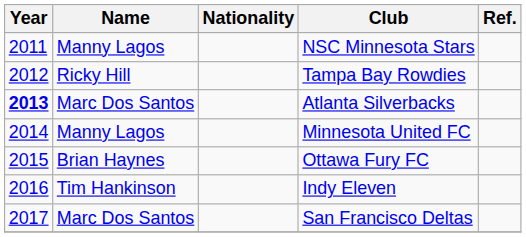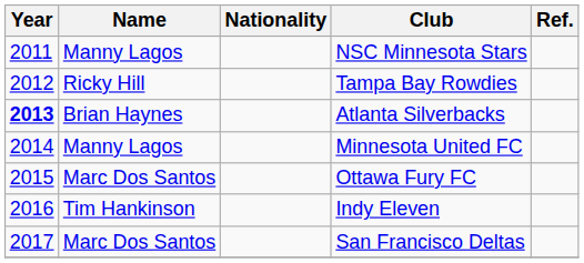 <table class="wikitable sortable">
 <tr>
 <th>Year</th>
 <th>Name</th>
 <th>Nationality</th>
 <th>Club</th>
 <th>Ref.</th>
 </tr>
 <tr>
 <td><a href='#'>2011</a></td>
 <td><a href='#'>Manny Lagos</a></td>
 <td></td>
 <td><a href='#'>NSC Minnesota Stars</a></td>
 <td></td>
 </tr>
 <tr>
 <td><a href='#'>2012</a></td>
 <td><a href='#'>Ricky Hill</a></td>
 <td></td>
 <td><a href='#'>Tampa Bay Rowdies</a></td>
 <td></td>
 </tr>
 <tr>
 <td><strong><a href='#'>2013</a></strong></td>
-<td><a href='#'>Marc Dos Santos</a></td>
+<td><a href='#'>Brian Haynes</a></td>
 <td></td>
 <td><a href='#'>Atlanta Silverbacks</a></td>
 <td></td>
 </tr>
 <tr>
 <td><a href='#'>2014</a></td>
 <td><a href='#'>Manny Lagos</a></td>
 <td></td>
 <td><a href='#'>Minnesota United FC</a></td>
 <td></td>
 </tr>
 <tr>
 <td><a href='#'>2015</a></td>
-<td><a href='#'>Brian Haynes</a></td>
+<td><a href='#'>Marc Dos Santos</a></td>
 <td></td>
 <td><a href='#'>Ottawa Fury FC</a></td>
 <td></td>
 </tr>
 <tr>
 <td><a href='#'>2016</a></td>
 <td><a href='#'>Tim Hankinson</a></td>
 <td></td>
 <td><a href='#'>Indy Eleven</a></td>
 <td></td>
 </tr>
 <tr>
 <td><a href='#'>2017</a></td>
 <td><a href='#'>Marc Dos Santos</a></td>
 <td></td>
 <td><a href='#'>San Francisco Deltas</a></td>
 <td></td>
 </tr>
 <tr>
 </tr>
 </table>
